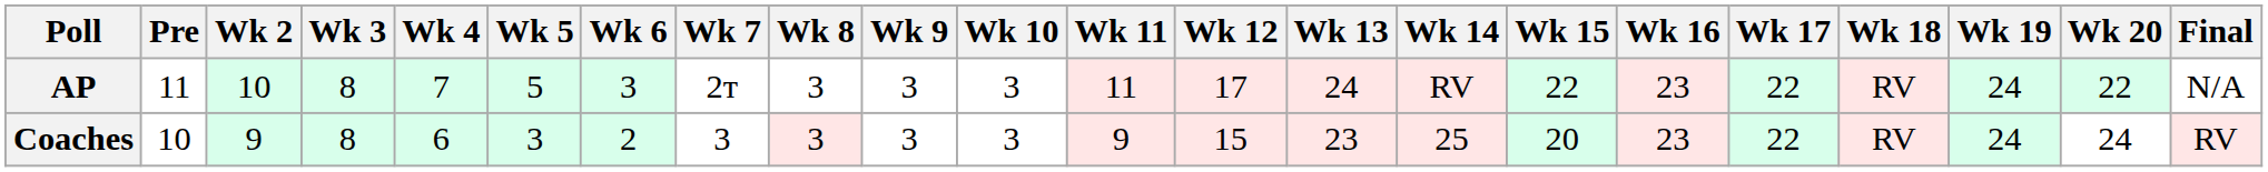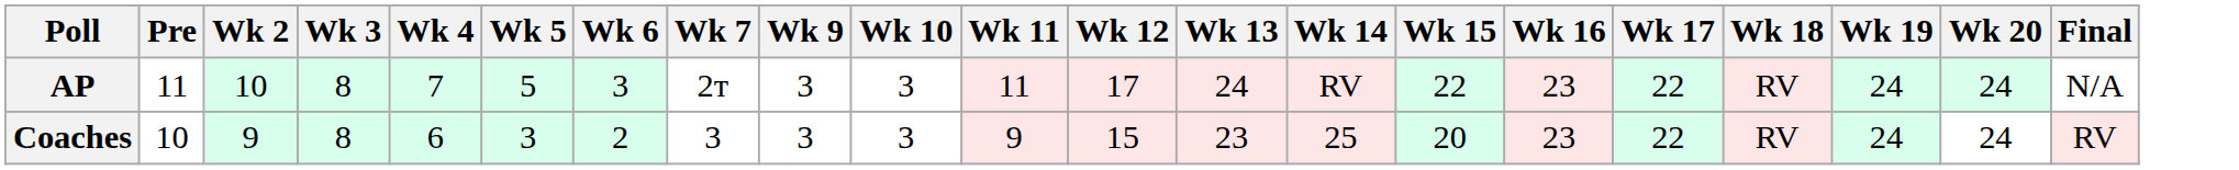 <table class="wikitable" style="white-space:nowrap;text-align:center;">
 <tr>
 <th>Poll</th>
 <th>Pre</th>
 <th>Wk 2</th>
 <th>Wk 3</th>
 <th>Wk 4</th>
 <th>Wk 5</th>
 <th>Wk 6</th>
 <th>Wk 7</th>
-<th>Wk 8</th>
 <th>Wk 9</th>
 <th>Wk 10</th>
 <th>Wk 11</th>
 <th>Wk 12</th>
 <th>Wk 13</th>
 <th>Wk 14</th>
 <th>Wk 15</th>
 <th>Wk 16</th>
 <th>Wk 17</th>
 <th>Wk 18</th>
 <th>Wk 19</th>
 <th>Wk 20</th>
 <th>Final</th>
 </tr>
 <tr>
 <th>AP</th>
 <td style="background:#FFF;">11</td>
 <td style="background:#D8FFEB;">10</td>
 <td style="background:#D8FFEB;">8</td>
 <td style="background:#D8FFEB;">7</td>
 <td style="background:#D8FFEB;">5</td>
 <td style="background:#D8FFEB;">3</td>
 <td style="background:#FFF;">2т</td>
 <td style="background:#FFF;">3</td>
 <td style="background:#FFF;">3</td>
-<td style="background:#FFF;">3</td>
 <td style="background:#FFE6E6;">11</td>
 <td style="background:#FFE6E6;">17</td>
 <td style="background:#FFE6E6;">24</td>
 <td style="background:#FFE6E6;">RV</td>
 <td style="background:#D8FFEB;">22</td>
 <td style="background:#FFE6E6;">23</td>
 <td style="background:#D8FFEB;">22</td>
 <td style="background:#FFE6E6;">RV</td>
 <td style="background:#D8FFEB;">24</td>
-<td style="background:#D8FFEB;">22</td>
+<td style="background:#D8FFEB;">24</td>
 <td style="background:#FFF;">N/A</td>
 </tr>
 <tr>
 <th>Coaches</th>
 <td style="background:#FFF;">10</td>
 <td style="background:#D8FFEB;">9</td>
 <td style="background:#D8FFEB;">8</td>
 <td style="background:#D8FFEB;">6</td>
 <td style="background:#D8FFEB;">3</td>
 <td style="background:#D8FFEB;">2</td>
 <td style="background:#FFF;">3</td>
-<td style="background:#FFE6E6;">3</td>
 <td style="background:#FFF;">3</td>
 <td style="background:#FFF;">3</td>
 <td style="background:#FFE6E6;">9</td>
 <td style="background:#FFE6E6;">15</td>
 <td style="background:#FFE6E6;">23</td>
 <td style="background:#FFE6E6;">25</td>
 <td style="background:#D8FFEB;">20</td>
 <td style="background:#FFE6E6;">23</td>
 <td style="background:#D8FFEB;">22</td>
 <td style="background:#FFE6E6;">RV</td>
 <td style="background:#D8FFEB;">24</td>
 <td style="background:#FFF;">24</td>
 <td style="background:#FFE6E6;">RV</td>
 </tr>
 </table>
